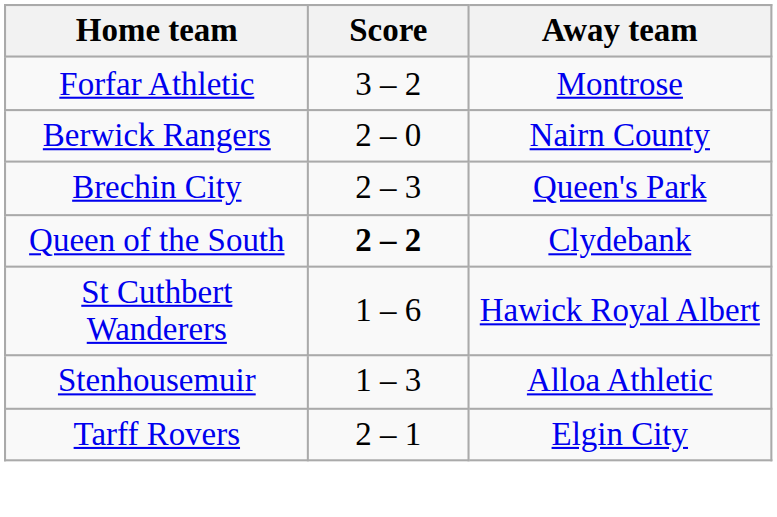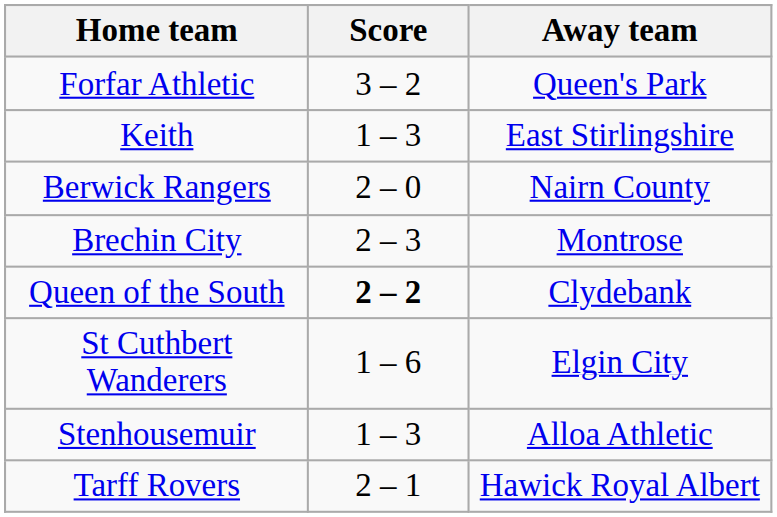 <table class="wikitable" style="text-align: center">
 <tr>
 <th width=140>Home team</th>
 <th width=70>Score</th>
 <th width=140>Away team</th>
 </tr>
 <tr>
 <td><a href='#'>Forfar Athletic</a></td>
 <td>3 – 2</td>
-<td><a href='#'>Montrose</a></td>
+<td><a href='#'>Queen's Park</a></td>
+</tr>
+<tr>
+<td><a href='#'>Keith</a></td>
+<td>1 – 3</td>
+<td><a href='#'>East Stirlingshire</a></td>
 </tr>
 <tr>
 <td><a href='#'>Berwick Rangers</a></td>
 <td>2 – 0</td>
 <td><a href='#'>Nairn County</a></td>
 </tr>
 <tr>
 <td><a href='#'>Brechin City</a></td>
 <td>2 – 3</td>
-<td><a href='#'>Queen's Park</a></td>
+<td><a href='#'>Montrose</a></td>
 </tr>
 <tr>
 <td><a href='#'>Queen of the South</a></td>
 <td><strong>2 – 2</strong></td>
 <td><a href='#'>Clydebank</a></td>
 </tr>
 <tr>
 <td><a href='#'>St Cuthbert Wanderers</a></td>
 <td>1 – 6</td>
-<td><a href='#'>Hawick Royal Albert</a></td>
+<td><a href='#'>Elgin City</a></td>
 </tr>
 <tr>
 <td><a href='#'>Stenhousemuir</a></td>
 <td>1 – 3</td>
 <td><a href='#'>Alloa Athletic</a></td>
 </tr>
 <tr>
 <td><a href='#'>Tarff Rovers</a></td>
 <td>2 – 1</td>
-<td><a href='#'>Elgin City</a></td>
+<td><a href='#'>Hawick Royal Albert</a></td>
 </tr>
 </table>
